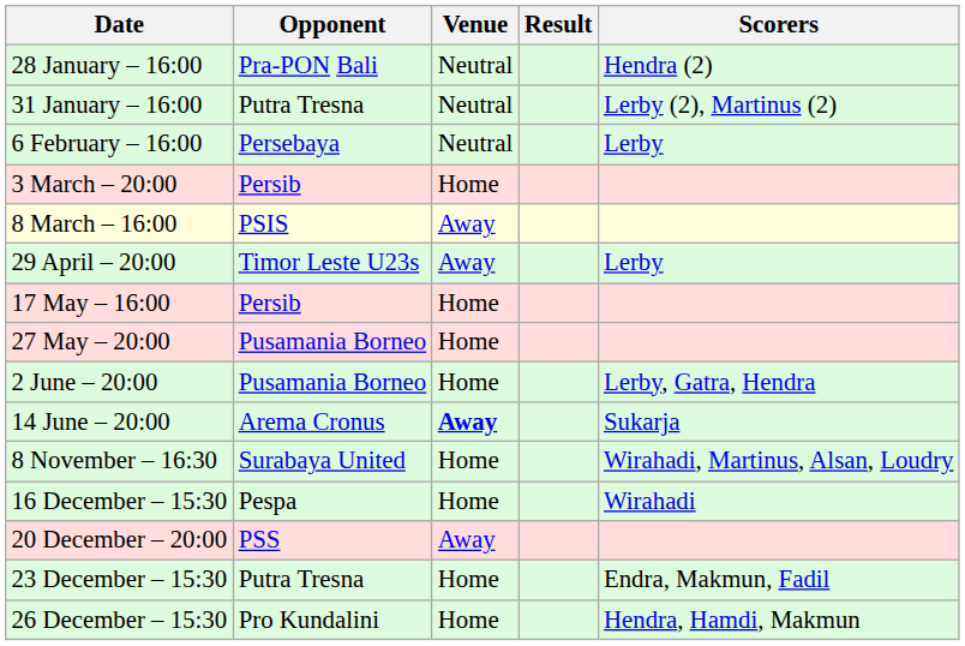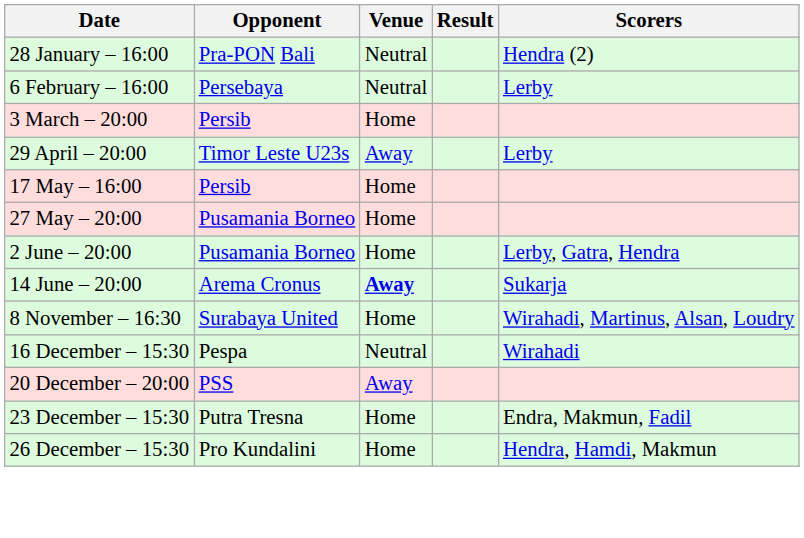 <table class="wikitable">
 <tr>
 <th>Date</th>
 <th>Opponent</th>
 <th>Venue</th>
 <th>Result</th>
 <th>Scorers</th>
 </tr>
 <tr bgcolor = "#DDFCDD">
 <td>28 January – 16:00</td>
 <td><a href='#'>Pra-PON</a> <a href='#'>Bali</a></td>
 <td>Neutral</td>
 <td></td>
 <td><a href='#'>Hendra</a> (2)</td>
 </tr>
 <tr bgcolor = "#DDFCDD">
-<td>31 January – 16:00</td>
-<td>Putra Tresna</td>
-<td>Neutral</td>
-<td></td>
-<td><a href='#'>Lerby</a> (2), <a href='#'>Martinus</a> (2)</td>
-</tr>
-<tr bgcolor = "#DDFCDD">
 <td>6 February – 16:00</td>
 <td><a href='#'>Persebaya</a></td>
 <td>Neutral</td>
 <td></td>
 <td><a href='#'>Lerby</a></td>
 </tr>
 <tr bgcolor = "#FFDDDD">
 <td>3 March – 20:00</td>
 <td><a href='#'>Persib</a></td>
 <td>Home</td>
-<td></td>
-<td></td>
-</tr>
-<tr bgcolor = "#FFFFDD">
-<td>8 March – 16:00</td>
-<td><a href='#'>PSIS</a></td>
-<td><a href='#'>Away</a></td>
 <td></td>
 <td></td>
 </tr>
 <tr bgcolor = "#DDFCDD">
 <td>29 April – 20:00</td>
 <td> <a href='#'>Timor Leste U23s</a></td>
 <td><a href='#'>Away</a></td>
 <td></td>
 <td><a href='#'>Lerby</a></td>
 </tr>
 <tr bgcolor = "#FFDDDD">
 <td>17 May – 16:00</td>
 <td><a href='#'>Persib</a></td>
 <td>Home</td>
 <td></td>
 <td></td>
 </tr>
 <tr bgcolor = "#FFDDDD">
 <td>27 May – 20:00</td>
 <td><a href='#'>Pusamania Borneo</a></td>
 <td>Home</td>
 <td></td>
 <td></td>
 </tr>
 <tr bgcolor = "#DDFCDD">
 <td>2 June – 20:00</td>
 <td><a href='#'>Pusamania Borneo</a></td>
 <td>Home</td>
 <td></td>
 <td><a href='#'>Lerby</a>, <a href='#'>Gatra</a>, <a href='#'>Hendra</a></td>
 </tr>
 <tr bgcolor = "#DDFCDD">
 <td>14 June – 20:00</td>
 <td><a href='#'>Arema Cronus</a></td>
 <td><strong><a href='#'>Away</a></strong></td>
 <td></td>
 <td><a href='#'>Sukarja</a></td>
 </tr>
 <tr bgcolor = "#DDFCDD">
 <td>8 November – 16:30</td>
 <td><a href='#'>Surabaya United</a></td>
 <td>Home</td>
 <td></td>
 <td><a href='#'>Wirahadi</a>, <a href='#'>Martinus</a>, <a href='#'>Alsan</a>, <a href='#'>Loudry</a></td>
 </tr>
 <tr bgcolor = "#DDFCDD">
 <td>16 December – 15:30</td>
 <td>Pespa</td>
-<td>Home</td>
+<td>Neutral</td>
 <td></td>
 <td><a href='#'>Wirahadi</a></td>
 </tr>
 <tr bgcolor = "#FFDDDD">
 <td>20 December – 20:00</td>
 <td><a href='#'>PSS</a></td>
 <td><a href='#'>Away</a></td>
 <td></td>
 <td></td>
 </tr>
 <tr bgcolor = "#DDFCDD">
 <td>23 December – 15:30</td>
 <td>Putra Tresna</td>
 <td>Home</td>
 <td></td>
 <td>Endra, Makmun, <a href='#'>Fadil</a></td>
 </tr>
 <tr bgcolor = "#DDFCDD">
 <td>26 December – 15:30</td>
 <td>Pro Kundalini</td>
 <td>Home</td>
 <td></td>
 <td><a href='#'>Hendra</a>, <a href='#'>Hamdi</a>, Makmun</td>
 </tr>
 </table>
